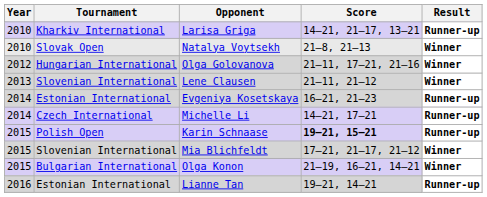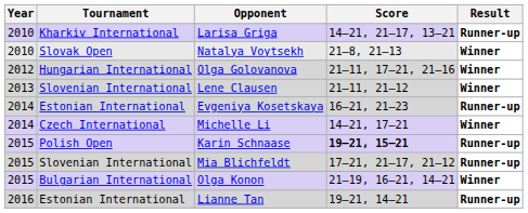 <table class="sortable wikitable" style="font-size: 90%;">
 <tr>
 <th>Year</th>
 <th>Tournament</th>
 <th>Opponent</th>
 <th>Score</th>
 <th>Result</th>
 </tr>
 <tr style="background:#D8CEF6">
 <td align="center">2010</td>
 <td align="left"><a href='#'>Kharkiv International</a></td>
 <td align="left"> <a href='#'>Larisa Griga</a></td>
 <td align="left">14–21, 21–17, 13–21</td>
 <td style="text-align:left; background:white"> <strong>Runner-up</strong></td>
 </tr>
 <tr style="background:#E9E9E9">
 <td align="center">2010</td>
 <td align="left"><a href='#'>Slovak Open</a></td>
 <td align="left"> <a href='#'>Natalya Voytsekh</a></td>
 <td align="left">21–8, 21–13</td>
 <td style="text-align:left; background:white"> <strong>Winner</strong></td>
 </tr>
 <tr style="background:#D6D6D6">
 <td align="center">2012</td>
 <td align="left"><a href='#'>Hungarian International</a></td>
 <td align="left"> <a href='#'>Olga Golovanova</a></td>
 <td align="left">21–11, 17–21, 21–16</td>
 <td style="text-align:left; background:white"> <strong>Winner</strong></td>
 </tr>
 <tr style="background:#D6D6D6">
 <td align="center">2013</td>
 <td align="left"><a href='#'>Slovenian International</a></td>
 <td align="left"> <a href='#'>Lene Clausen</a></td>
 <td align="left">21–11, 21–12</td>
 <td style="text-align:left; background:white"> <strong>Winner</strong></td>
 </tr>
 <tr style="background:#D6D6D6">
 <td align="center">2014</td>
 <td align="left"><a href='#'>Estonian International</a></td>
 <td align="left"> <a href='#'>Evgeniya Kosetskaya</a></td>
 <td align="left">16–21, 21–23</td>
 <td style="text-align:left; background:white"> <strong>Runner-up</strong></td>
 </tr>
 <tr style="background:#D8CEF6">
 <td align="center">2014</td>
 <td align="left"><a href='#'>Czech International</a></td>
 <td align="left"> <a href='#'>Michelle Li</a></td>
 <td align="left">14–21, 17–21</td>
-<td style="text-align:left; background:white"> <strong>Runner-up</strong></td>
+<td style="text-align:left; background:white"> <strong>Winner</strong></td>
 </tr>
 <tr style="background:#D8CEF6">
 <td align="center">2015</td>
 <td align="left"><a href='#'>Polish Open</a></td>
 <td align="left"> <a href='#'>Karin Schnaase</a></td>
 <td align="left"><strong>19–21, 15–21</strong></td>
 <td style="text-align:left; background:white"> <strong>Runner-up</strong></td>
 </tr>
 <tr style="background:#D5D5D5">
 <td align="center">2015</td>
 <td align="left">Slovenian International</td>
 <td align="left"> <a href='#'>Mia Blichfeldt</a></td>
 <td align="left">17–21, 21–17, 21–12</td>
-<td style="text-align:left; background:white"> <strong>Winner</strong></td>
+<td style="text-align:left; background:white"> <strong>Runner-up</strong></td>
 </tr>
 <tr style="background:#D8CEF6">
 <td align="center">2015</td>
 <td align="left"><a href='#'>Bulgarian International</a></td>
 <td align="left"> <a href='#'>Olga Konon</a></td>
 <td align="left">21–19, 16–21, 14–21</td>
 <td style="text-align:left; background:white"> <strong>Winner</strong></td>
 </tr>
 <tr style="background:#D5D5D5">
 <td align="center">2016</td>
 <td align="left">Estonian International</td>
 <td align="left"> <a href='#'>Lianne Tan</a></td>
 <td align="left">19–21, 14–21</td>
 <td style="text-align:left; background:white"> <strong>Runner-up</strong></td>
 </tr>
 </table>
